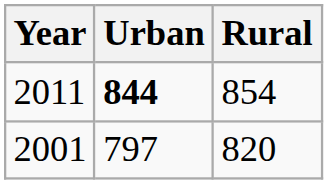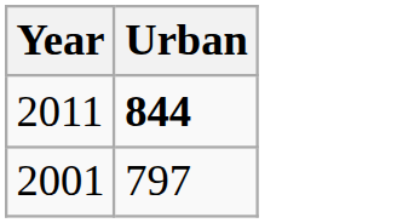 <table class="wikitable sortable">
 <tr>
 <th>Year</th>
 <th>Urban</th>
-<th>Rural</th>
 </tr>
 <tr>
 <td>2011</td>
 <td><strong>844</strong></td>
-<td>854</td>
 </tr>
 <tr>
 <td>2001</td>
 <td>797</td>
-<td>820</td>
 </tr>
 </table>
